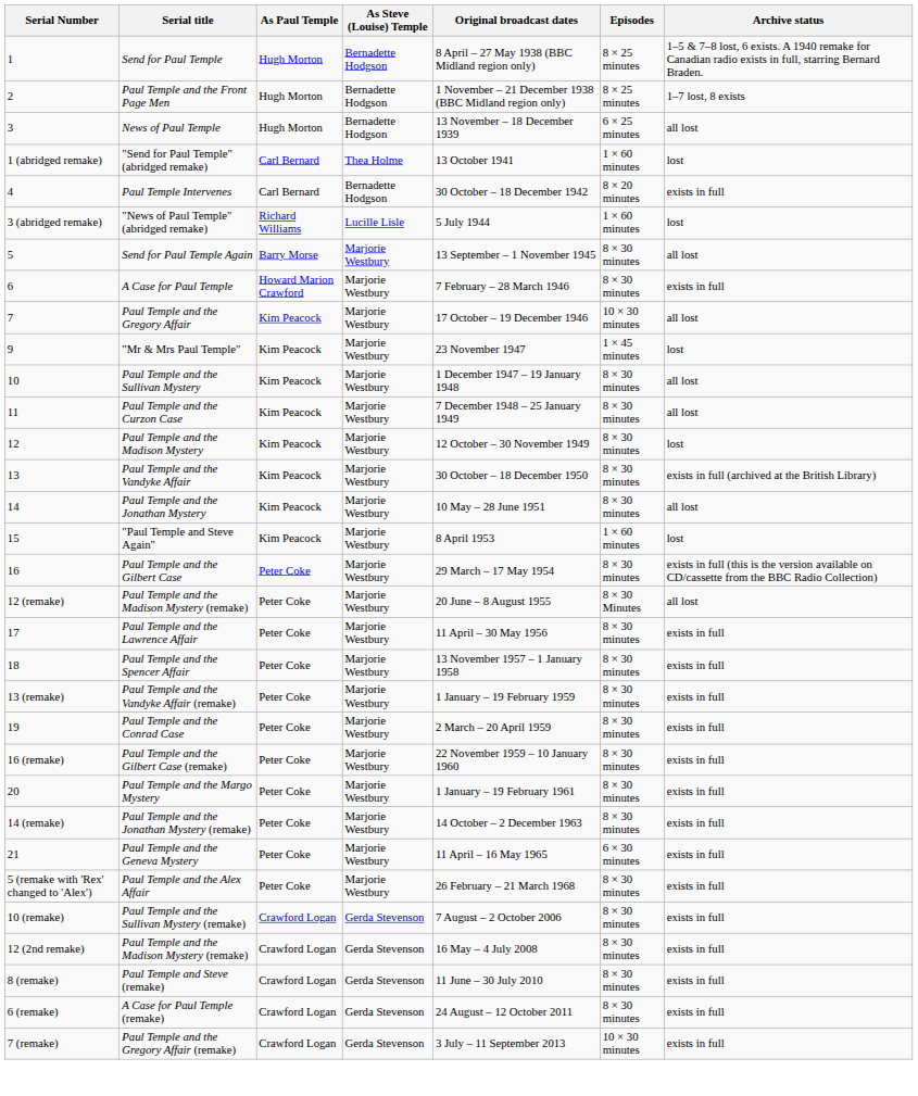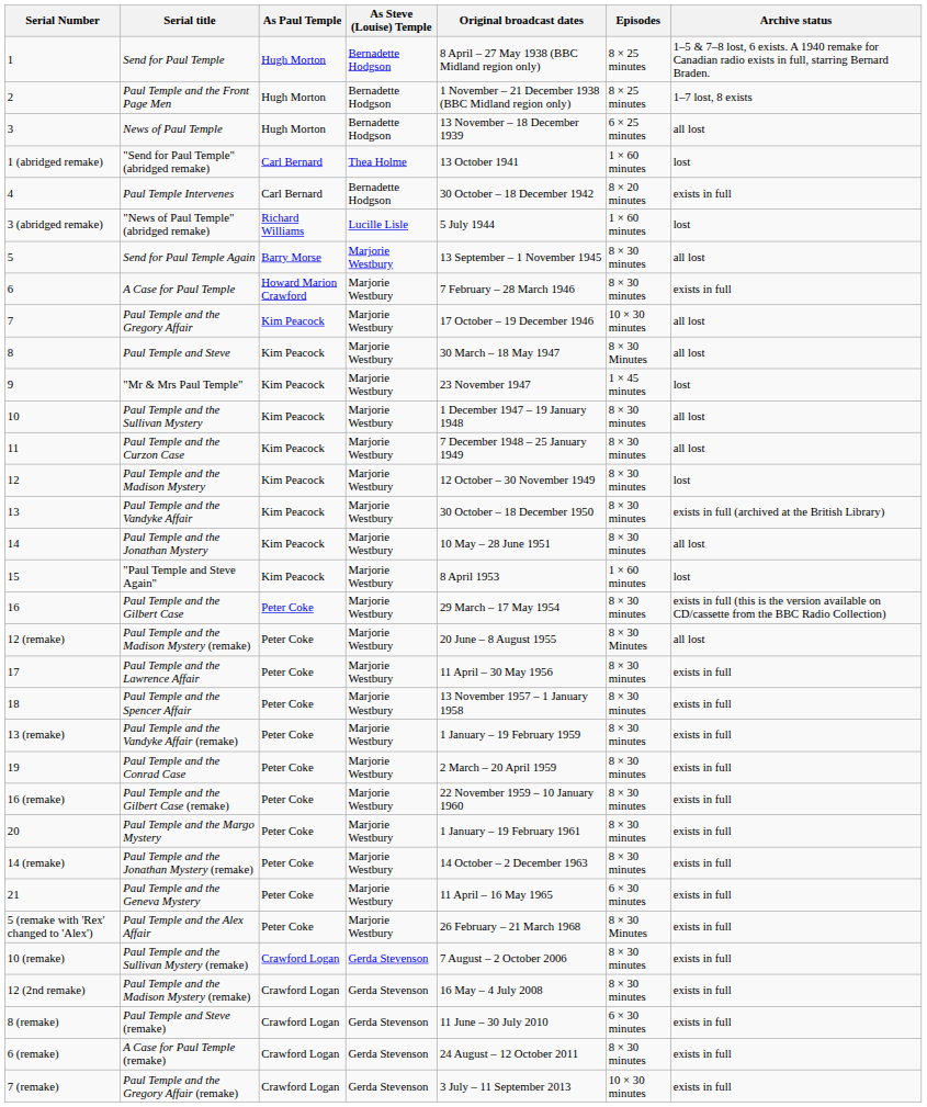 <table class="wikitable">
 <tr>
 <th>Serial Number</th>
 <th>Serial title</th>
 <th>As Paul Temple</th>
 <th>As Steve (Louise) Temple</th>
 <th>Original broadcast dates</th>
 <th>Episodes</th>
 <th>Archive status</th>
 </tr>
 <tr>
 <td>1</td>
 <td><em>Send for Paul Temple</em></td>
 <td><a href='#'>Hugh Morton</a></td>
 <td><a href='#'>Bernadette Hodgson</a></td>
 <td>8 April – 27 May 1938 (BBC Midland region only)</td>
 <td>8 × 25 minutes</td>
 <td>1–5 & 7–8 lost, 6 exists. A 1940 remake for Canadian radio exists in full, starring Bernard Braden.</td>
 </tr>
 <tr>
 <td>2</td>
 <td><em>Paul Temple and the Front Page Men</em></td>
 <td>Hugh Morton</td>
 <td>Bernadette Hodgson</td>
 <td>1 November – 21 December 1938 (BBC Midland region only)</td>
 <td>8 × 25 minutes</td>
 <td>1–7 lost, 8 exists</td>
 </tr>
 <tr>
 <td>3</td>
 <td><em>News of Paul Temple</em></td>
 <td>Hugh Morton</td>
 <td>Bernadette Hodgson</td>
 <td>13 November – 18 December 1939</td>
 <td>6 × 25 minutes</td>
 <td>all lost</td>
 </tr>
 <tr>
 <td>1 (abridged remake)</td>
 <td>"Send for Paul Temple" (abridged remake)</td>
 <td><a href='#'>Carl Bernard</a></td>
 <td><a href='#'>Thea Holme</a></td>
 <td>13 October 1941</td>
 <td>1 × 60 minutes</td>
 <td>lost</td>
 </tr>
 <tr>
 <td>4</td>
 <td><em>Paul Temple Intervenes</em></td>
 <td>Carl Bernard</td>
 <td>Bernadette Hodgson</td>
 <td>30 October – 18 December 1942</td>
 <td>8 × 20 minutes</td>
 <td>exists in full</td>
 </tr>
 <tr>
 <td>3 (abridged remake)</td>
 <td>"News of Paul Temple" (abridged remake)</td>
 <td><a href='#'>Richard Williams</a></td>
 <td><a href='#'>Lucille Lisle</a></td>
 <td>5 July 1944</td>
 <td>1 × 60 minutes</td>
 <td>lost</td>
 </tr>
 <tr>
 <td>5</td>
 <td><em>Send for Paul Temple Again</em></td>
 <td><a href='#'>Barry Morse</a></td>
 <td><a href='#'>Marjorie Westbury</a></td>
 <td>13 September – 1 November 1945</td>
 <td>8 × 30 minutes</td>
 <td>all lost</td>
 </tr>
 <tr>
 <td>6</td>
 <td><em>A Case for Paul Temple</em></td>
 <td><a href='#'>Howard Marion Crawford</a></td>
 <td>Marjorie Westbury</td>
 <td>7 February – 28 March 1946</td>
 <td>8 × 30 minutes</td>
 <td>exists in full</td>
 </tr>
 <tr>
 <td>7</td>
 <td><em>Paul Temple and the Gregory Affair</em></td>
 <td><a href='#'>Kim Peacock</a></td>
 <td>Marjorie Westbury</td>
 <td>17 October – 19 December 1946</td>
 <td>10 × 30 minutes</td>
+<td>all lost</td>
+</tr>
+<tr>
+<td>8</td>
+<td><em>Paul Temple and Steve</em></td>
+<td>Kim Peacock</td>
+<td>Marjorie Westbury</td>
+<td>30 March – 18 May 1947</td>
+<td>8 × 30 Minutes</td>
 <td>all lost</td>
 </tr>
 <tr>
 <td>9</td>
 <td>"Mr & Mrs Paul Temple"</td>
 <td>Kim Peacock</td>
 <td>Marjorie Westbury</td>
 <td>23 November 1947</td>
 <td>1 × 45 minutes</td>
 <td>lost</td>
 </tr>
 <tr>
 <td>10</td>
 <td><em>Paul Temple and the Sullivan Mystery</em></td>
 <td>Kim Peacock</td>
 <td>Marjorie Westbury</td>
 <td>1 December 1947 – 19 January 1948</td>
 <td>8 × 30 minutes</td>
 <td>all lost</td>
 </tr>
 <tr>
 <td>11</td>
 <td><em>Paul Temple and the Curzon Case</em></td>
 <td>Kim Peacock</td>
 <td>Marjorie Westbury</td>
 <td>7 December 1948 – 25 January 1949</td>
 <td>8 × 30 minutes</td>
 <td>all lost</td>
 </tr>
 <tr>
 <td>12</td>
 <td><em>Paul Temple and the Madison Mystery</em></td>
 <td>Kim Peacock</td>
 <td>Marjorie Westbury</td>
 <td>12 October – 30 November 1949</td>
 <td>8 × 30 minutes</td>
 <td>lost</td>
 </tr>
 <tr>
 <td>13</td>
 <td><em>Paul Temple and the Vandyke Affair</em></td>
 <td>Kim Peacock</td>
 <td>Marjorie Westbury</td>
 <td>30 October – 18 December 1950</td>
 <td>8 × 30 minutes</td>
 <td>exists in full (archived at the British Library)</td>
 </tr>
 <tr>
 <td>14</td>
 <td><em>Paul Temple and the Jonathan Mystery</em></td>
 <td>Kim Peacock</td>
 <td>Marjorie Westbury</td>
 <td>10 May – 28 June 1951</td>
 <td>8 × 30 minutes</td>
 <td>all lost</td>
 </tr>
 <tr>
 <td>15</td>
 <td>"Paul Temple and Steve Again"</td>
 <td>Kim Peacock</td>
 <td>Marjorie Westbury</td>
 <td>8 April 1953</td>
 <td>1 × 60 minutes</td>
 <td>lost</td>
 </tr>
 <tr>
 <td>16</td>
 <td><em>Paul Temple and the Gilbert Case</em></td>
 <td><a href='#'>Peter Coke</a></td>
 <td>Marjorie Westbury</td>
 <td>29 March – 17 May 1954</td>
 <td>8 × 30 minutes</td>
 <td>exists in full (this is the version available on CD/cassette from the BBC Radio Collection)</td>
 </tr>
 <tr>
 <td>12 (remake)</td>
 <td><em>Paul Temple and the Madison Mystery</em> (remake)</td>
 <td>Peter Coke</td>
 <td>Marjorie Westbury</td>
 <td>20 June – 8 August 1955</td>
 <td>8 × 30 Minutes</td>
 <td>all lost</td>
 </tr>
 <tr>
 <td>17</td>
 <td><em>Paul Temple and the Lawrence Affair</em></td>
 <td>Peter Coke</td>
 <td>Marjorie Westbury</td>
 <td>11 April – 30 May 1956</td>
 <td>8 × 30 minutes</td>
 <td>exists in full</td>
 </tr>
 <tr>
 <td>18</td>
 <td><em>Paul Temple and the Spencer Affair</em></td>
 <td>Peter Coke</td>
 <td>Marjorie Westbury</td>
 <td>13 November 1957 – 1 January 1958</td>
 <td>8 × 30 minutes</td>
 <td>exists in full</td>
 </tr>
 <tr>
 <td>13 (remake)</td>
 <td><em>Paul Temple and the Vandyke Affair</em> (remake)</td>
 <td>Peter Coke</td>
 <td>Marjorie Westbury</td>
 <td>1 January – 19 February 1959</td>
 <td>8 × 30 minutes</td>
 <td>exists in full</td>
 </tr>
 <tr>
 <td>19</td>
 <td><em>Paul Temple and the Conrad Case</em></td>
 <td>Peter Coke</td>
 <td>Marjorie Westbury</td>
 <td>2 March – 20 April 1959</td>
 <td>8 × 30 minutes</td>
 <td>exists in full</td>
 </tr>
 <tr>
 <td>16 (remake)</td>
 <td><em>Paul Temple and the Gilbert Case</em> (remake)</td>
 <td>Peter Coke</td>
 <td>Marjorie Westbury</td>
 <td>22 November 1959 – 10 January 1960</td>
 <td>8 × 30 minutes</td>
 <td>exists in full</td>
 </tr>
 <tr>
 <td>20</td>
 <td><em>Paul Temple and the Margo Mystery</em></td>
 <td>Peter Coke</td>
 <td>Marjorie Westbury</td>
 <td>1 January – 19 February 1961</td>
 <td>8 × 30 minutes</td>
 <td>exists in full</td>
 </tr>
 <tr>
 <td>14 (remake)</td>
 <td><em>Paul Temple and the Jonathan Mystery</em> (remake)</td>
 <td>Peter Coke</td>
 <td>Marjorie Westbury</td>
 <td>14 October – 2 December 1963</td>
 <td>8 × 30 minutes</td>
 <td>exists in full</td>
 </tr>
 <tr>
 <td>21</td>
 <td><em>Paul Temple and the Geneva Mystery</em></td>
 <td>Peter Coke</td>
 <td>Marjorie Westbury</td>
 <td>11 April – 16 May 1965</td>
 <td>6 × 30 minutes</td>
 <td>exists in full</td>
 </tr>
 <tr>
 <td>5 (remake with 'Rex' changed to 'Alex')</td>
 <td><em>Paul Temple and the Alex Affair</em></td>
 <td>Peter Coke</td>
 <td>Marjorie Westbury</td>
 <td>26 February – 21 March 1968</td>
-<td>8 × 30 minutes</td>
+<td>8 × 30 Minutes</td>
 <td>exists in full</td>
 </tr>
 <tr>
 <td>10 (remake)</td>
 <td><em>Paul Temple and the Sullivan Mystery</em> (remake)</td>
 <td><a href='#'>Crawford Logan</a></td>
 <td><a href='#'>Gerda Stevenson</a></td>
 <td>7 August – 2 October 2006</td>
 <td>8 × 30 minutes</td>
 <td>exists in full</td>
 </tr>
 <tr>
 <td>12 (2nd remake)</td>
 <td><em>Paul Temple and the Madison Mystery</em> (remake)</td>
 <td>Crawford Logan</td>
 <td>Gerda Stevenson</td>
 <td>16 May – 4 July 2008</td>
 <td>8 × 30 minutes</td>
 <td>exists in full</td>
 </tr>
 <tr>
 <td>8 (remake)</td>
 <td><em>Paul Temple and Steve</em> (remake)</td>
 <td>Crawford Logan</td>
 <td>Gerda Stevenson</td>
 <td>11 June – 30 July 2010</td>
-<td>8 × 30 minutes</td>
+<td>6 × 30 minutes</td>
 <td>exists in full</td>
 </tr>
 <tr>
 <td>6 (remake)</td>
 <td><em>A Case for Paul Temple</em> (remake)</td>
 <td>Crawford Logan</td>
 <td>Gerda Stevenson</td>
 <td>24 August – 12 October 2011</td>
 <td>8 × 30 minutes</td>
 <td>exists in full</td>
 </tr>
 <tr>
 <td>7 (remake)</td>
 <td><em>Paul Temple and the Gregory Affair</em> (remake)</td>
 <td>Crawford Logan</td>
 <td>Gerda Stevenson</td>
 <td>3 July –  11 September 2013</td>
 <td>10 × 30 minutes</td>
 <td>exists in full</td>
 </tr>
 </table>
